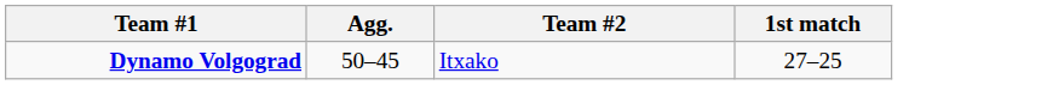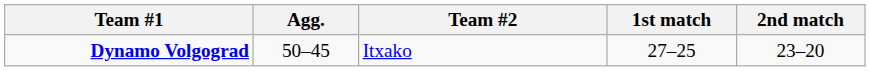 <table class=wikitable style="text-align:center">
 <tr>
 <th width=200>Team #1</th>
 <th width=80>Agg.</th>
 <th width=200>Team #2</th>
 <th width=100>1st match</th>
+<th width=100>2nd match</th>
 </tr>
 <tr>
 <td align=right><strong><a href='#'>Dynamo Volgograd</a></strong> </td>
 <td>50–45</td>
 <td align=left> <a href='#'>Itxako</a></td>
 <td align=center>27–25</td>
+<td align=center>23–20</td>
 </tr>
 </table>
